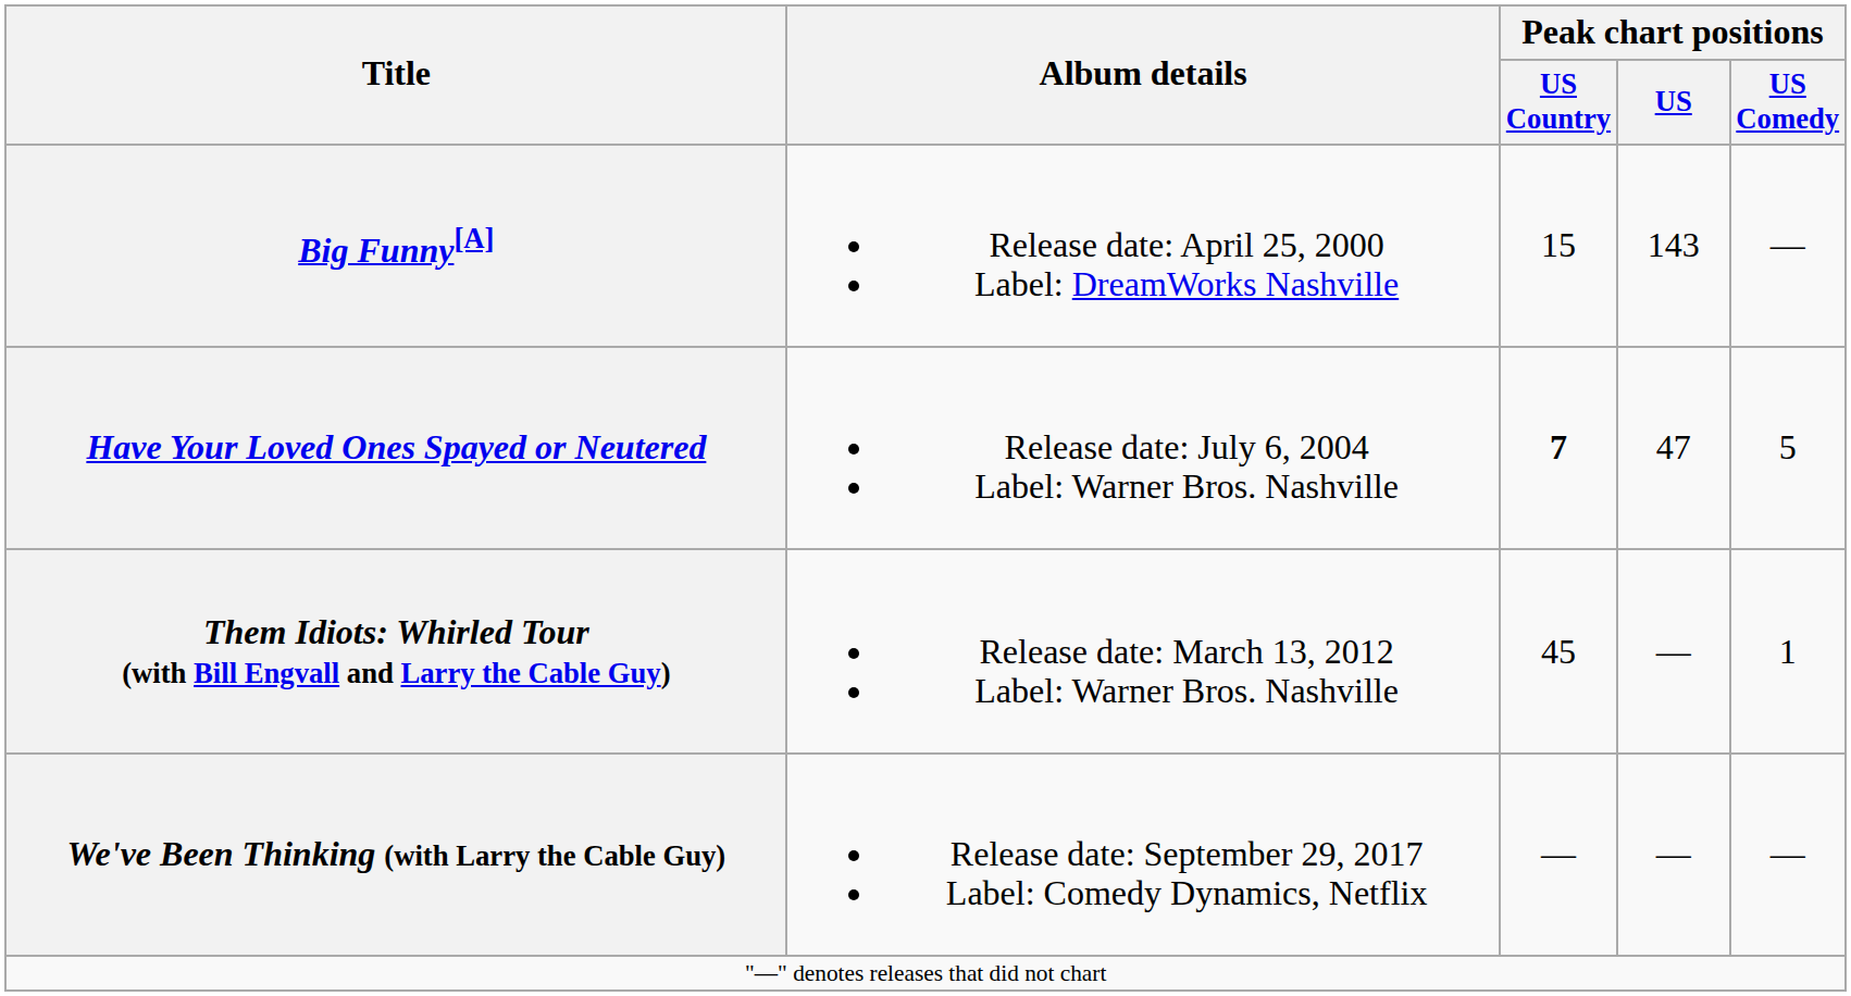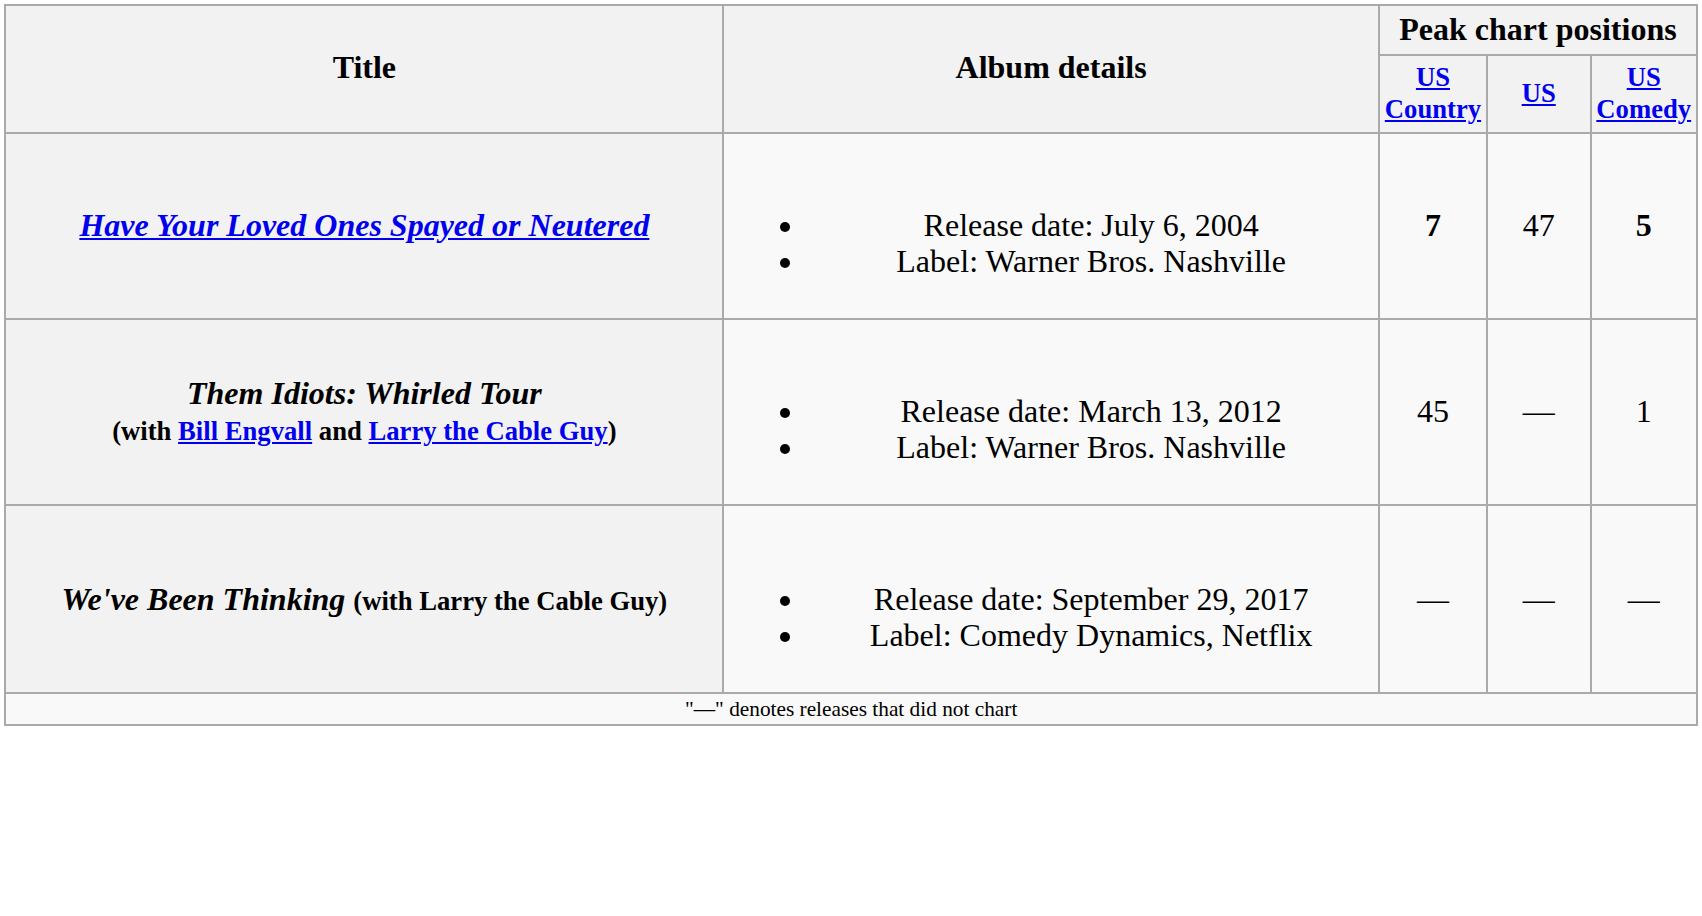 <table class="wikitable plainrowheaders" style="text-align:center;">
 <tr>
 <th rowspan="2" style="width:22em;">Title</th>
 <th rowspan="2" style="width:20em;">Album details</th>
 <th colspan="3">Peak chart positions</th>
 </tr>
 <tr style="font-size: smaller">
 <th style="width:45px"><a href='#'>US Country</a><br></th>
 <th style="width:45px"><a href='#'>US</a><br></th>
 <th style="width:45px"><a href='#'>US Comedy</a><br></th>
 </tr>
 <tr>
-<th scope="row"><em><a href='#'>Big Funny</a></em><sup><span></span><a href='#'><strong>[A]</strong></a></sup></th>
-<td><br><ul><li>Release date: April 25, 2000</li><li>Label: <a href='#'>DreamWorks Nashville</a></li></ul></td>
-<td>15</td>
-<td>143</td>
-<td>—</td>
-</tr>
-<tr>
 <th scope="row"><em><a href='#'>Have Your Loved Ones Spayed or Neutered</a></em></th>
 <td><br><ul><li>Release date: July 6, 2004</li><li>Label: Warner Bros. Nashville</li></ul></td>
 <td><strong>7</strong></td>
 <td>47</td>
-<td>5</td>
+<td><strong>5</strong></td>
 </tr>
 <tr>
 <th scope="row"><em>Them Idiots: Whirled Tour</em><br><small>(with <a href='#'>Bill Engvall</a> and <a href='#'>Larry the Cable Guy</a>)</small></th>
 <td><br><ul><li>Release date: March 13, 2012</li><li>Label: Warner Bros. Nashville</li></ul></td>
 <td>45</td>
 <td>—</td>
 <td>1</td>
 </tr>
 <tr>
 <th scope="row"><em>We've Been Thinking</em> <small>(with Larry the Cable Guy)</small></th>
 <td><br><ul><li>Release date: September 29, 2017</li><li>Label: Comedy Dynamics, Netflix</li></ul></td>
 <td>—</td>
 <td>—</td>
 <td>—</td>
 </tr>
 <tr>
 <td colspan="5" style="font-size:8pt">"—" denotes releases that did not chart</td>
 </tr>
 </table>
